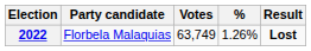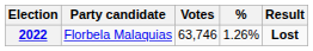 <table class="wikitable" style="text-align:center">
 <tr>
 <th>Election</th>
 <th>Party candidate</th>
 <th><strong>Votes</strong></th>
 <th><strong>%</strong></th>
 <th>Result</th>
 </tr>
 <tr>
 <th><a href='#'>2022</a></th>
 <td><a href='#'>Florbela Malaquias</a></td>
-<td>63,749</td>
+<td>63,746</td>
 <td>1.26%</td>
 <td><strong>Lost</strong> </td>
 </tr>
 </table>
